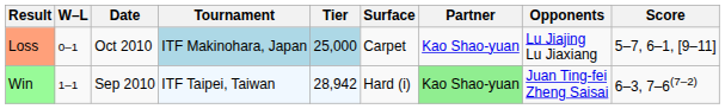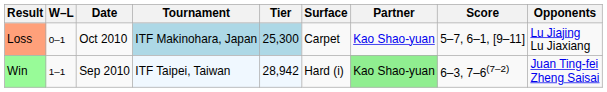 <table class="sortable wikitable">
 <tr>
 <th>Result</th>
 <th class="unsortable">W–L</th>
 <th>Date</th>
 <th>Tournament</th>
 <th>Tier</th>
 <th>Surface</th>
 <th>Partner</th>
+<th class="unsortable">Score</th>
 <th>Opponents</th>
-<th class="unsortable">Score</th>
 </tr>
 <tr>
 <td style="background:#ffa07a;">Loss</td>
 <td><small>0–1</small></td>
 <td>Oct 2010</td>
 <td style="background:lightblue;">ITF Makinohara, Japan</td>
-<td style="background:lightblue;">25,000</td>
+<td style="background:lightblue;">25,300</td>
 <td>Carpet</td>
 <td> <a href='#'>Kao Shao-yuan</a></td>
+<td>5–7, 6–1, [9–11]</td>
 <td> <a href='#'>Lu Jiajing</a> <br>  Lu Jiaxiang</td>
-<td>5–7, 6–1, [9–11]</td>
 </tr>
 <tr>
 <td style="background:#98fb98;">Win</td>
 <td><small>1–1</small></td>
 <td>Sep 2010</td>
 <td bgcolor=#f0f8ff>ITF Taipei, Taiwan</td>
 <td bgcolor=#f0f8ff>28,942</td>
 <td>Hard (i)</td>
 <td style="background: lightgreen;"> Kao Shao-yuan</td>
+<td>6–3, 7–6<sup>(7–2)</sup></td>
 <td> <a href='#'>Juan Ting-fei</a> <br>  <a href='#'>Zheng Saisai</a></td>
-<td>6–3, 7–6<sup>(7–2)</sup></td>
 </tr>
 </table>
